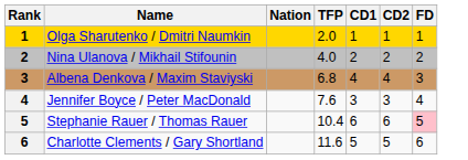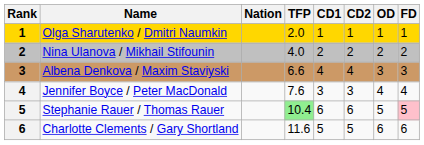 <table class="wikitable">
 <tr>
 <th>Rank</th>
 <th>Name</th>
 <th>Nation</th>
 <th>TFP</th>
 <th>CD1</th>
 <th>CD2</th>
+<th>OD</th>
 <th>FD</th>
 </tr>
 <tr bgcolor="gold">
 <td align="center"><strong>1</strong></td>
 <td><a href='#'>Olga Sharutenko</a> / <a href='#'>Dmitri Naumkin</a></td>
 <td></td>
 <td>2.0</td>
+<td>1</td>
 <td>1</td>
 <td>1</td>
 <td>1</td>
 </tr>
 <tr bgcolor="silver">
 <td align="center"><strong>2</strong></td>
 <td><a href='#'>Nina Ulanova</a> / <a href='#'>Mikhail Stifounin</a></td>
 <td></td>
 <td>4.0</td>
 <td>2</td>
 <td>2</td>
 <td>2</td>
+<td>2</td>
 </tr>
 <tr bgcolor="cc9966">
 <td align="center"><strong>3</strong></td>
 <td><a href='#'>Albena Denkova</a> / <a href='#'>Maxim Staviyski</a></td>
 <td></td>
-<td>6.8</td>
+<td>6.6</td>
 <td>4</td>
 <td>4</td>
+<td>3</td>
 <td>3</td>
 </tr>
 <tr>
 <th>4</th>
 <td><a href='#'>Jennifer Boyce</a> / <a href='#'>Peter MacDonald</a></td>
 <td></td>
 <td>7.6</td>
 <td>3</td>
 <td>3</td>
 <td>4</td>
+<td>4</td>
 </tr>
 <tr>
 <th>5</th>
 <td><a href='#'>Stephanie Rauer</a> / <a href='#'>Thomas Rauer</a></td>
 <td></td>
-<td>10.4</td>
+<td style="background: lightgreen;">10.4</td>
 <td>6</td>
 <td>6</td>
+<td>5</td>
 <td style="background: pink;">5</td>
 </tr>
 <tr>
 <th>6</th>
 <td><a href='#'>Charlotte Clements</a> / <a href='#'>Gary Shortland</a></td>
 <td></td>
 <td>11.6</td>
 <td>5</td>
 <td>5</td>
 <td>6</td>
+<td>6</td>
 </tr>
 </table>
